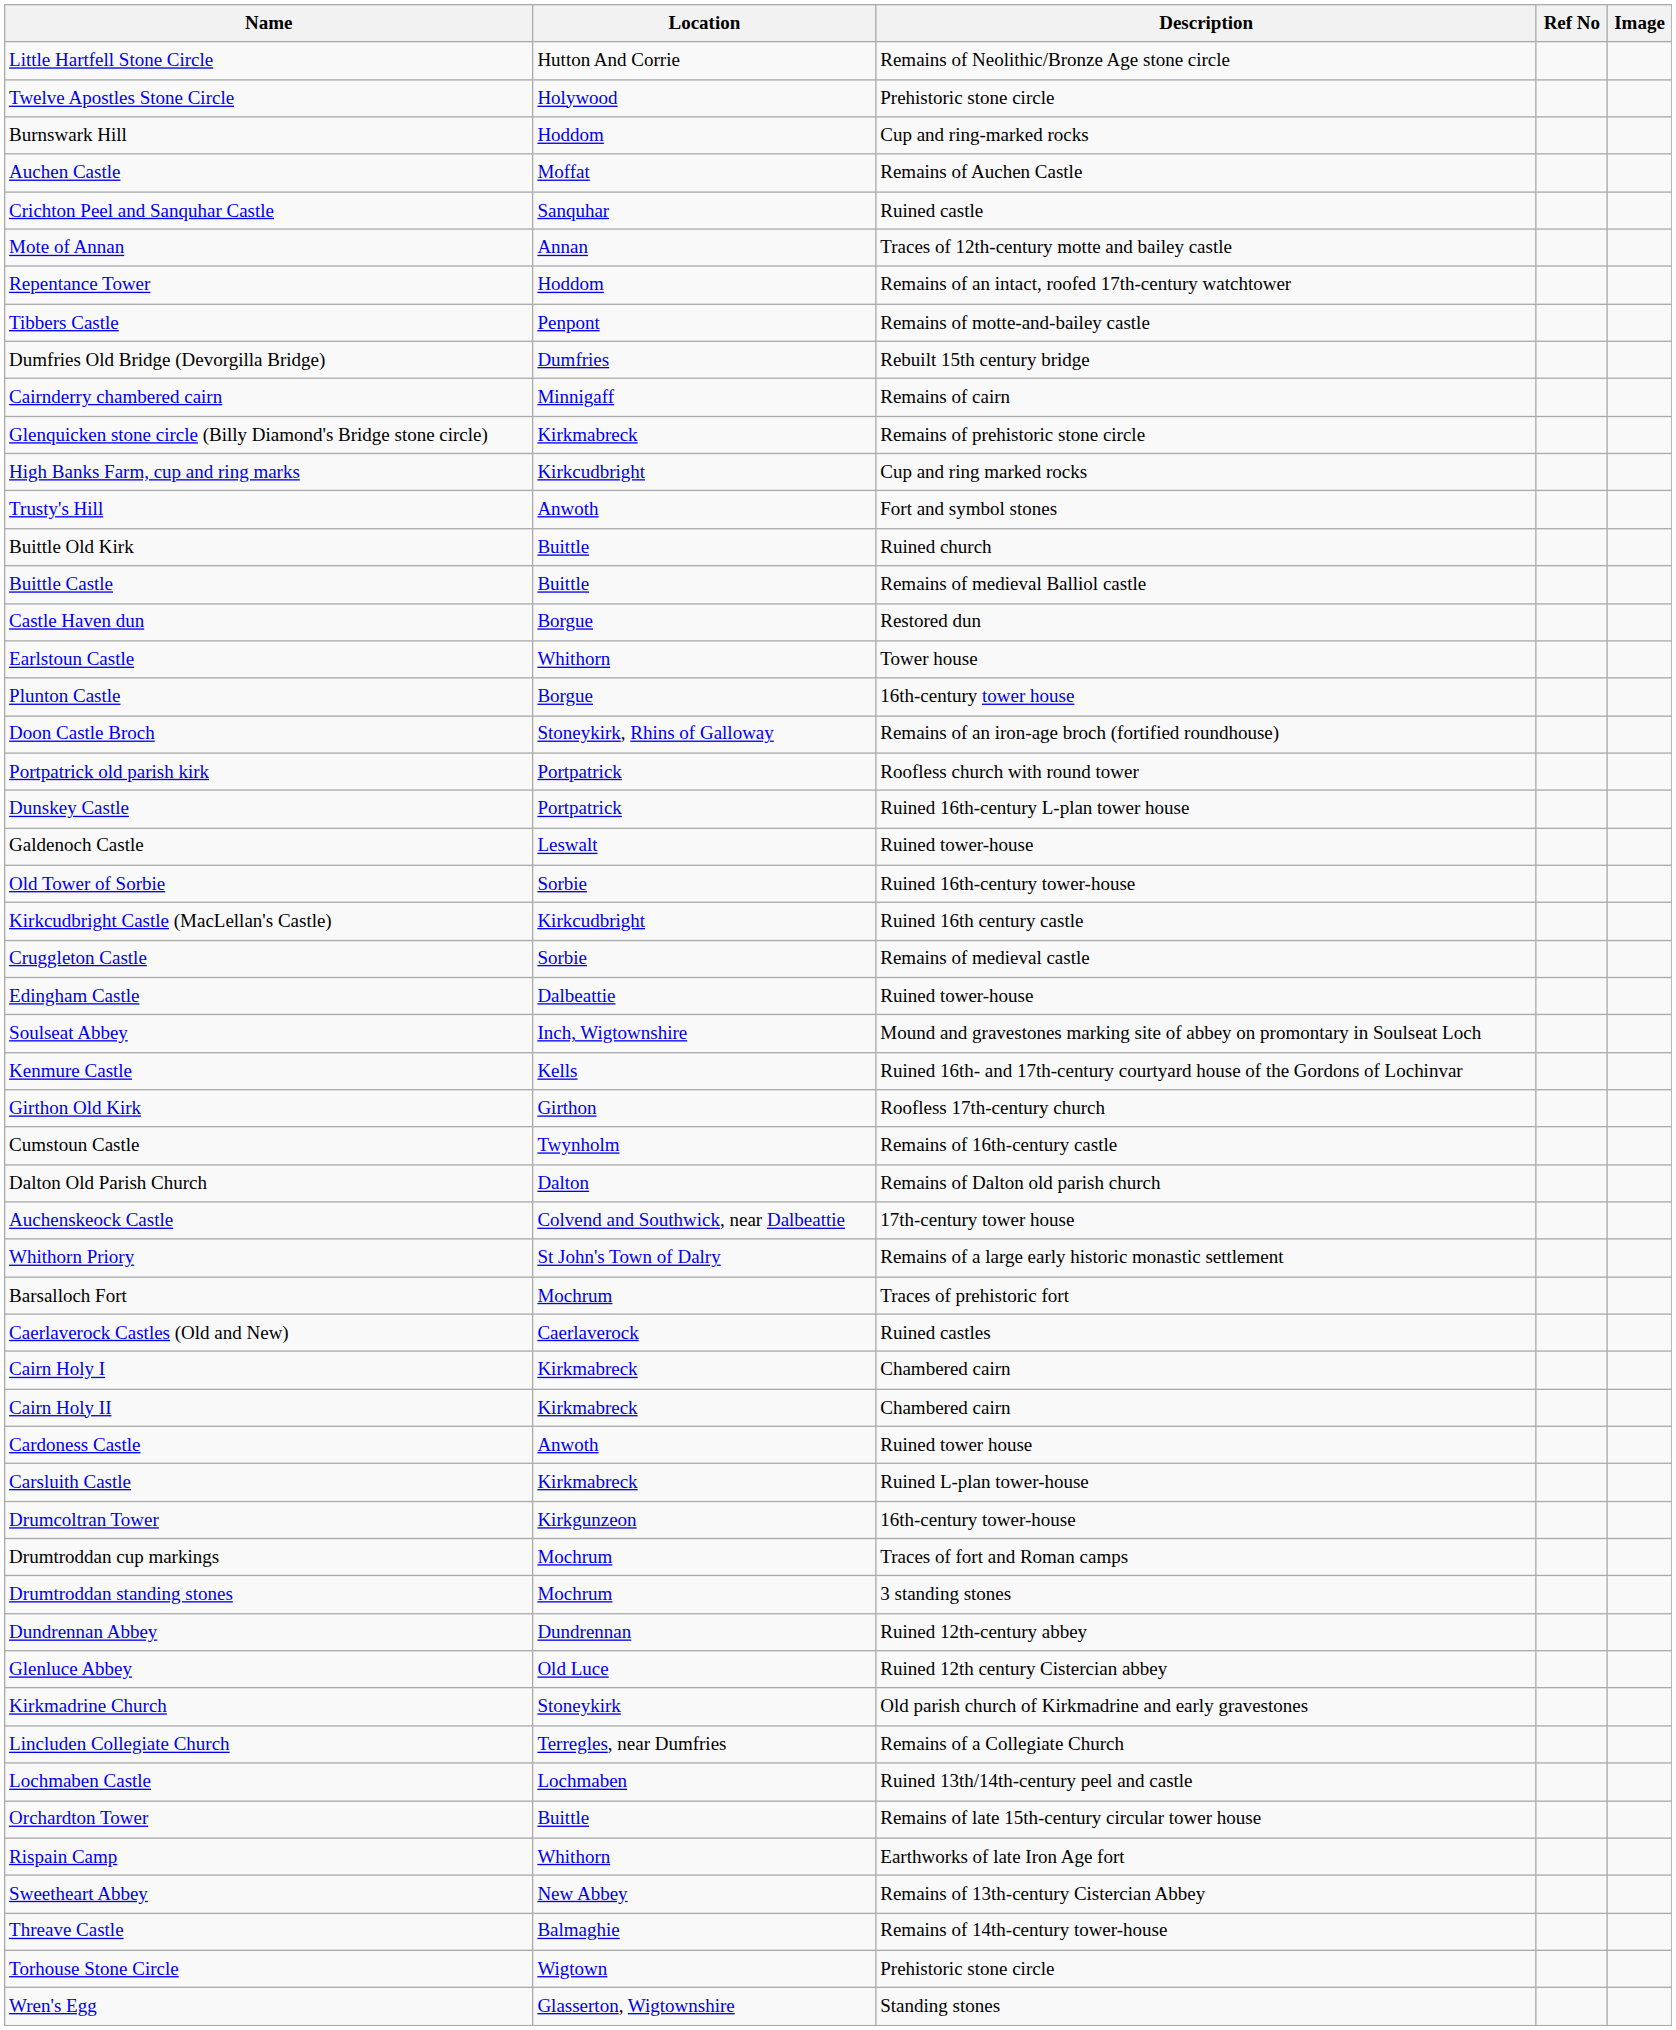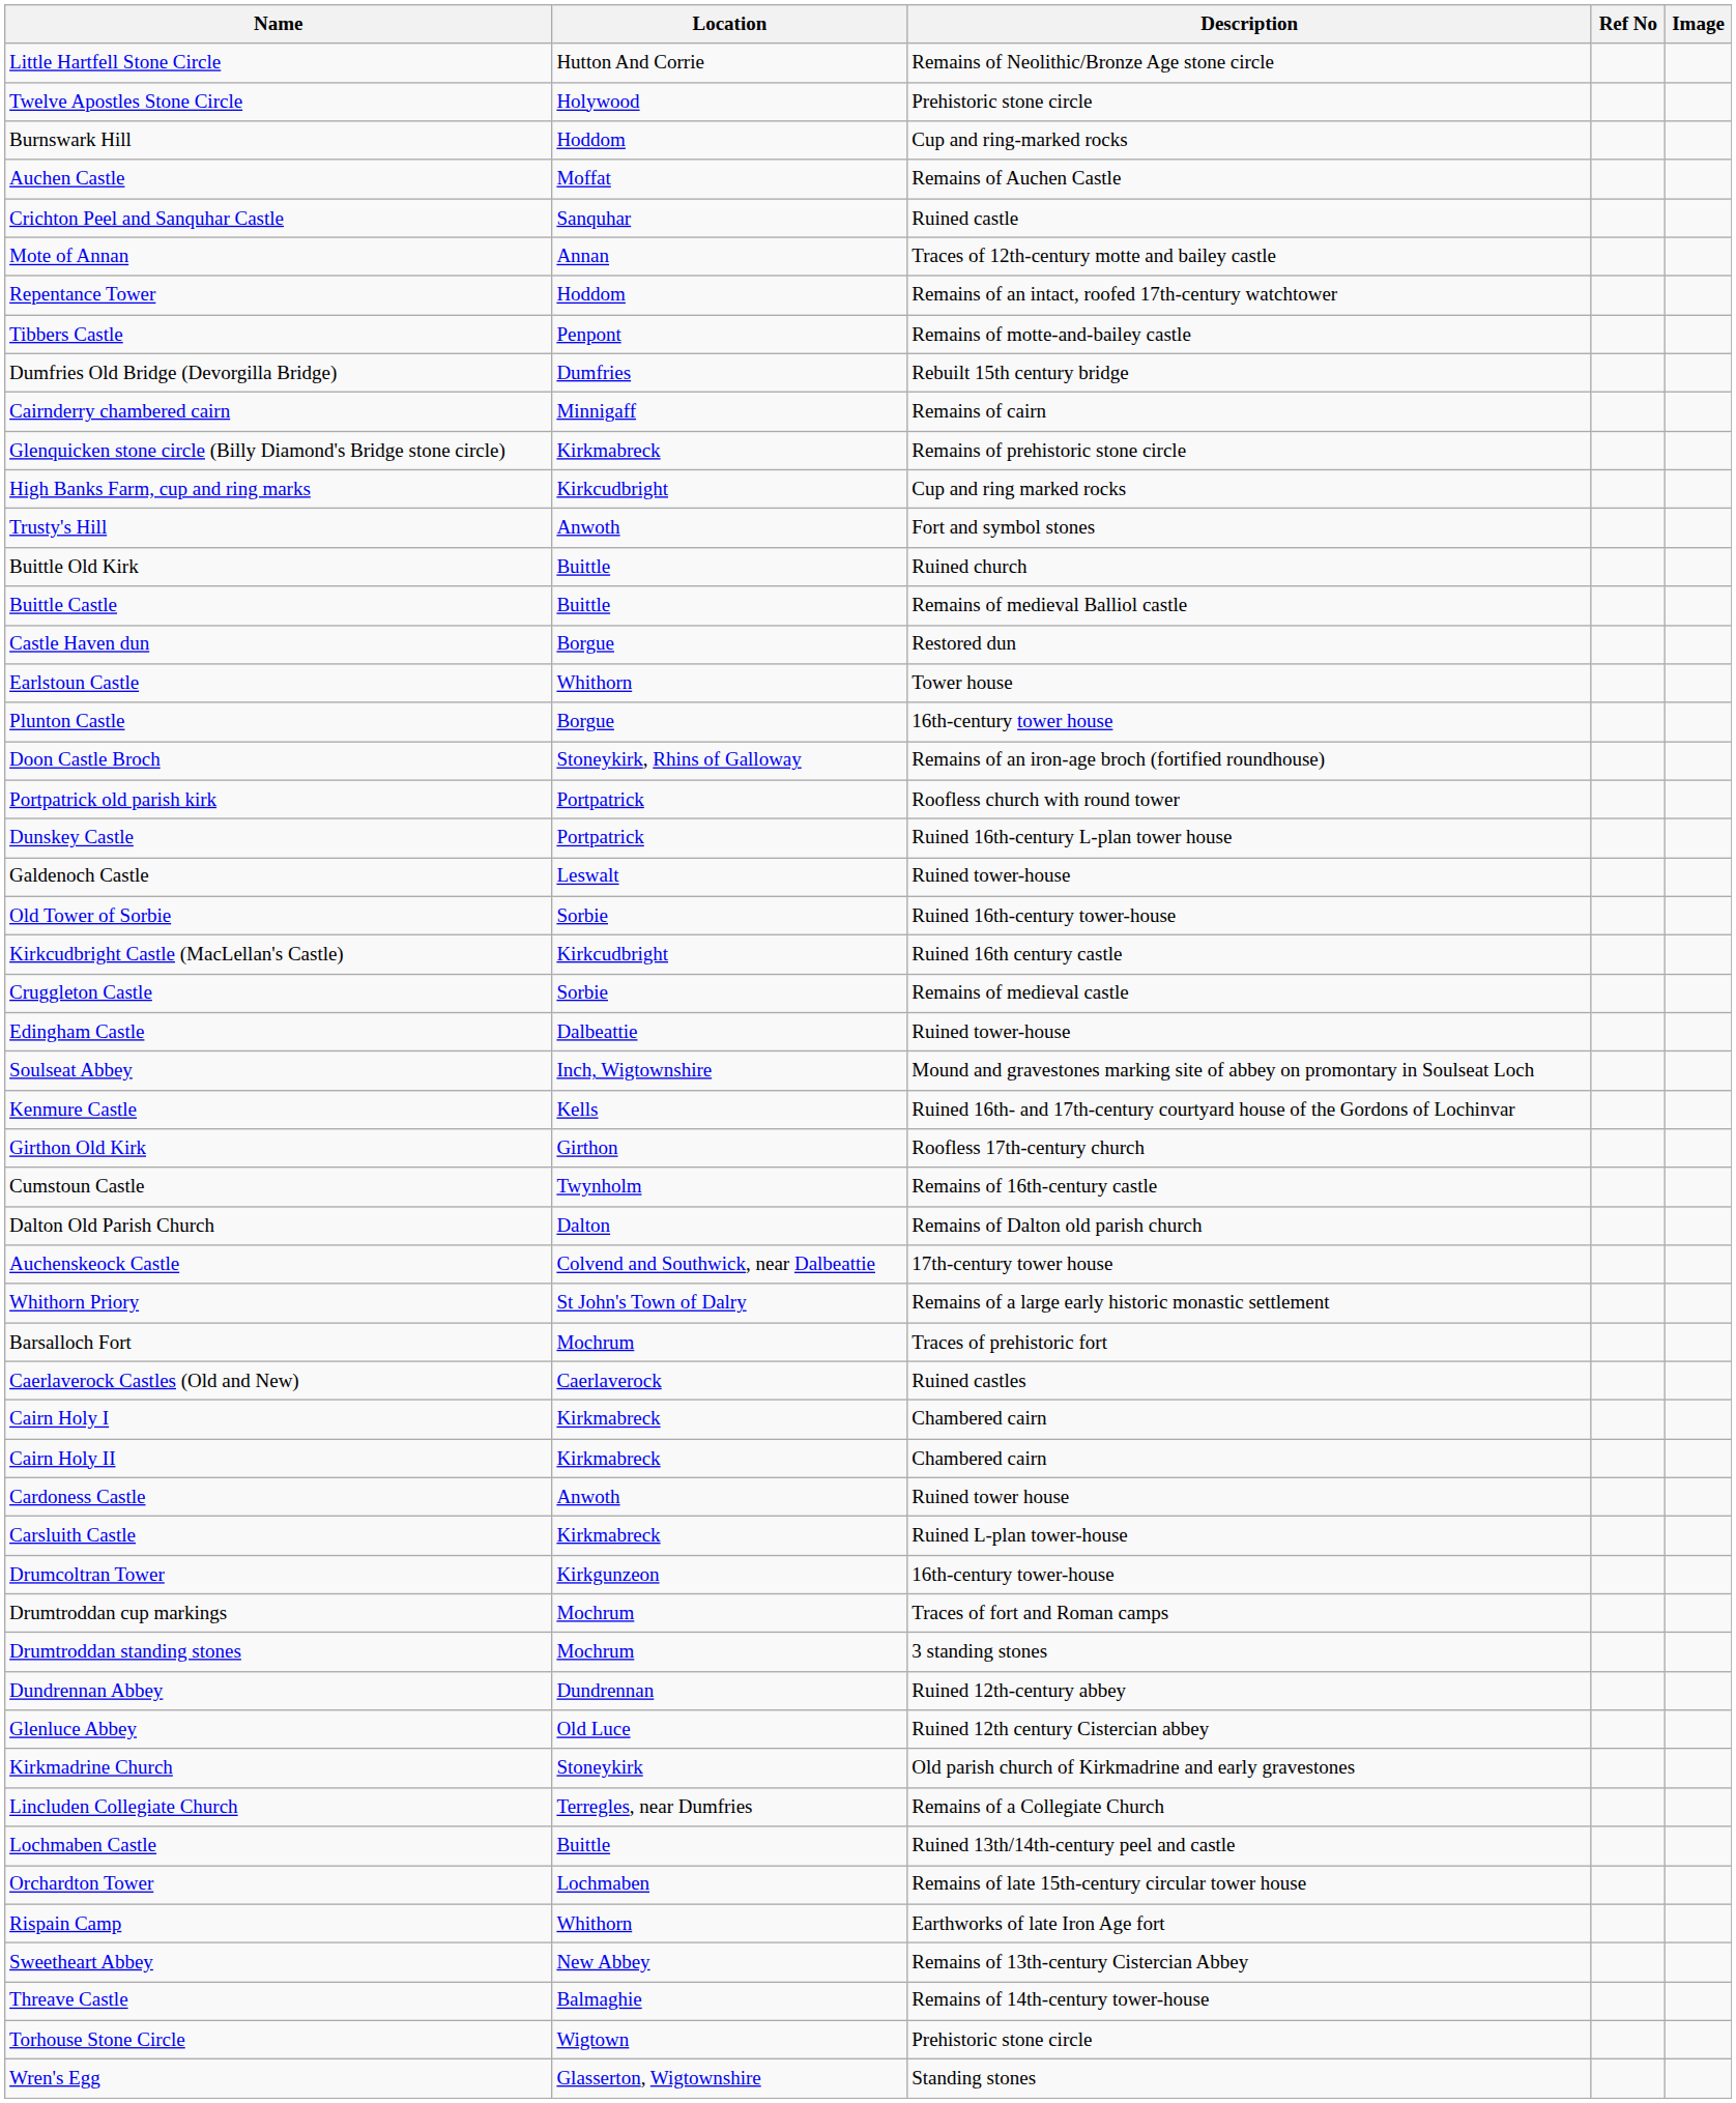 <table class="wikitable sortable" style="font-size: 90%;width:100%;border:0px;text-align:left;line-height:150%;">
 <tr>
 <th>Name</th>
 <th>Location</th>
 <th class="unsortable">Description</th>
 <th>Ref No</th>
 <th class="unsortable">Image</th>
 </tr>
 <tr>
 <td><a href='#'>Little Hartfell Stone Circle</a></td>
 <td>Hutton And Corrie</td>
 <td>Remains of Neolithic/Bronze Age stone circle</td>
 <td></td>
 <td></td>
 </tr>
 <tr>
 <td><a href='#'>Twelve Apostles Stone Circle</a></td>
 <td><a href='#'>Holywood</a></td>
 <td>Prehistoric stone circle</td>
 <td></td>
 <td></td>
 </tr>
 <tr>
 <td>Burnswark Hill</td>
 <td><a href='#'>Hoddom</a></td>
 <td>Cup and ring-marked rocks</td>
 <td></td>
 <td></td>
 </tr>
 <tr>
 <td><a href='#'>Auchen Castle</a></td>
 <td><a href='#'>Moffat</a></td>
 <td>Remains of Auchen Castle</td>
 <td></td>
 <td></td>
 </tr>
 <tr>
 <td><a href='#'>Crichton Peel and Sanquhar Castle</a></td>
 <td><a href='#'>Sanquhar</a></td>
 <td>Ruined castle</td>
 <td></td>
 <td></td>
 </tr>
 <tr>
 <td><a href='#'>Mote of Annan</a></td>
 <td><a href='#'>Annan</a></td>
 <td>Traces of 12th-century motte and bailey castle</td>
 <td></td>
 <td></td>
 </tr>
 <tr>
 <td><a href='#'>Repentance Tower</a></td>
 <td><a href='#'>Hoddom</a></td>
 <td>Remains of an intact, roofed 17th-century watchtower</td>
 <td></td>
 <td></td>
 </tr>
 <tr>
 <td><a href='#'>Tibbers Castle</a></td>
 <td><a href='#'>Penpont</a></td>
 <td>Remains of motte-and-bailey castle</td>
 <td></td>
 <td></td>
 </tr>
 <tr>
 <td>Dumfries Old Bridge (Devorgilla Bridge)</td>
 <td><a href='#'>Dumfries</a></td>
 <td>Rebuilt 15th century bridge</td>
 <td></td>
 <td></td>
 </tr>
 <tr>
 <td><a href='#'>Cairnderry chambered cairn</a></td>
 <td><a href='#'>Minnigaff</a></td>
 <td>Remains of cairn</td>
 <td></td>
 <td></td>
 </tr>
 <tr>
 <td><a href='#'>Glenquicken stone circle</a> (Billy Diamond's Bridge stone circle)</td>
 <td><a href='#'>Kirkmabreck</a></td>
 <td>Remains of prehistoric stone circle</td>
 <td></td>
 <td></td>
 </tr>
 <tr>
 <td><a href='#'>High Banks Farm, cup and ring marks</a></td>
 <td><a href='#'>Kirkcudbright</a></td>
 <td>Cup and ring marked rocks</td>
 <td></td>
 <td></td>
 </tr>
 <tr>
 <td><a href='#'>Trusty's Hill</a></td>
 <td><a href='#'>Anwoth</a></td>
 <td>Fort and symbol stones</td>
 <td></td>
 <td></td>
 </tr>
 <tr>
 <td>Buittle Old Kirk</td>
 <td><a href='#'>Buittle</a></td>
 <td>Ruined church</td>
 <td></td>
 <td></td>
 </tr>
 <tr>
 <td><a href='#'>Buittle Castle</a></td>
 <td><a href='#'>Buittle</a></td>
 <td>Remains of medieval Balliol castle</td>
 <td></td>
 <td></td>
 </tr>
 <tr>
 <td><a href='#'>Castle Haven dun</a></td>
 <td><a href='#'>Borgue</a></td>
 <td>Restored dun</td>
 <td></td>
 <td></td>
 </tr>
 <tr>
 <td><a href='#'>Earlstoun Castle</a></td>
 <td><a href='#'>Whithorn</a></td>
 <td>Tower house</td>
 <td></td>
 <td></td>
 </tr>
 <tr>
 <td><a href='#'>Plunton Castle</a></td>
 <td><a href='#'>Borgue</a></td>
 <td>16th-century <a href='#'>tower house</a></td>
 <td></td>
 <td></td>
 </tr>
 <tr>
 <td><a href='#'>Doon Castle Broch</a></td>
 <td><a href='#'>Stoneykirk</a>, <a href='#'>Rhins of Galloway</a></td>
 <td>Remains of an iron-age broch (fortified roundhouse)</td>
 <td></td>
 <td></td>
 </tr>
 <tr>
 <td><a href='#'>Portpatrick old parish kirk</a></td>
 <td><a href='#'>Portpatrick</a></td>
 <td>Roofless church with round tower</td>
 <td></td>
 <td></td>
 </tr>
 <tr>
 <td><a href='#'>Dunskey Castle</a></td>
 <td><a href='#'>Portpatrick</a></td>
 <td>Ruined 16th-century L-plan tower house</td>
 <td></td>
 <td></td>
 </tr>
 <tr>
 <td>Galdenoch Castle</td>
 <td><a href='#'>Leswalt</a></td>
 <td>Ruined tower-house</td>
 <td></td>
 <td></td>
 </tr>
 <tr>
 <td><a href='#'>Old Tower of Sorbie</a></td>
 <td><a href='#'>Sorbie</a></td>
 <td>Ruined 16th-century tower-house</td>
 <td></td>
 <td></td>
 </tr>
 <tr>
 <td><a href='#'>Kirkcudbright Castle</a> (MacLellan's Castle)</td>
 <td><a href='#'>Kirkcudbright</a></td>
 <td>Ruined 16th century castle</td>
 <td></td>
 <td></td>
 </tr>
 <tr>
 <td><a href='#'>Cruggleton Castle</a></td>
 <td><a href='#'>Sorbie</a></td>
 <td>Remains of medieval castle</td>
 <td></td>
 <td></td>
 </tr>
 <tr>
 <td><a href='#'>Edingham Castle</a></td>
 <td><a href='#'>Dalbeattie</a></td>
 <td>Ruined tower-house</td>
 <td></td>
 <td></td>
 </tr>
 <tr>
 <td><a href='#'>Soulseat Abbey</a></td>
 <td><a href='#'>Inch, Wigtownshire</a></td>
 <td>Mound and gravestones marking site of abbey on promontary in Soulseat Loch</td>
 <td></td>
 <td></td>
 </tr>
 <tr>
 <td><a href='#'>Kenmure Castle</a></td>
 <td><a href='#'>Kells</a></td>
 <td>Ruined 16th- and 17th-century courtyard house of the Gordons of Lochinvar</td>
 <td></td>
 <td></td>
 </tr>
 <tr>
 <td><a href='#'>Girthon Old Kirk</a></td>
 <td><a href='#'>Girthon</a></td>
 <td>Roofless 17th-century church</td>
 <td></td>
 <td></td>
 </tr>
 <tr>
 <td>Cumstoun Castle</td>
 <td><a href='#'>Twynholm</a></td>
 <td>Remains of 16th-century castle</td>
 <td></td>
 <td></td>
 </tr>
 <tr>
 <td>Dalton Old Parish Church</td>
 <td><a href='#'>Dalton</a></td>
 <td>Remains of Dalton old parish church</td>
 <td></td>
 <td></td>
 </tr>
 <tr>
 <td><a href='#'>Auchenskeock Castle</a></td>
 <td><a href='#'>Colvend and Southwick</a>, near <a href='#'>Dalbeattie</a></td>
 <td>17th-century tower house</td>
 <td></td>
 <td></td>
 </tr>
 <tr>
 <td><a href='#'>Whithorn Priory</a></td>
 <td><a href='#'>St John's Town of Dalry</a></td>
 <td>Remains of a large early historic monastic settlement</td>
 <td></td>
 <td></td>
 </tr>
 <tr>
 <td>Barsalloch Fort</td>
 <td><a href='#'>Mochrum</a></td>
 <td>Traces of prehistoric fort</td>
 <td></td>
 <td></td>
 </tr>
 <tr>
 <td><a href='#'>Caerlaverock Castles</a> (Old and New)</td>
 <td><a href='#'>Caerlaverock</a></td>
 <td>Ruined castles</td>
 <td></td>
 <td></td>
 </tr>
 <tr>
 <td><a href='#'>Cairn Holy I</a></td>
 <td><a href='#'>Kirkmabreck</a></td>
 <td>Chambered cairn</td>
 <td></td>
 <td></td>
 </tr>
 <tr>
 <td><a href='#'>Cairn Holy II</a></td>
 <td><a href='#'>Kirkmabreck</a></td>
 <td>Chambered cairn</td>
 <td></td>
 <td></td>
 </tr>
 <tr>
 <td><a href='#'>Cardoness Castle</a></td>
 <td><a href='#'>Anwoth</a></td>
 <td>Ruined tower house</td>
 <td></td>
 <td></td>
 </tr>
 <tr>
 <td><a href='#'>Carsluith Castle</a></td>
 <td><a href='#'>Kirkmabreck</a></td>
 <td>Ruined L-plan tower-house</td>
 <td></td>
 <td></td>
 </tr>
 <tr>
 <td><a href='#'>Drumcoltran Tower</a></td>
 <td><a href='#'>Kirkgunzeon</a></td>
 <td>16th-century tower-house</td>
 <td></td>
 <td></td>
 </tr>
 <tr>
 <td>Drumtroddan cup markings</td>
 <td><a href='#'>Mochrum</a></td>
 <td>Traces of fort and Roman camps</td>
 <td></td>
 <td></td>
 </tr>
 <tr>
 <td><a href='#'>Drumtroddan standing stones</a></td>
 <td><a href='#'>Mochrum</a></td>
 <td>3 standing stones</td>
 <td></td>
 <td></td>
 </tr>
 <tr>
 <td><a href='#'>Dundrennan Abbey</a></td>
 <td><a href='#'>Dundrennan</a></td>
 <td>Ruined 12th-century abbey</td>
 <td></td>
 <td></td>
 </tr>
 <tr>
 <td><a href='#'>Glenluce Abbey</a></td>
 <td><a href='#'>Old Luce</a></td>
 <td>Ruined 12th century Cistercian abbey</td>
 <td></td>
 <td></td>
 </tr>
 <tr>
 <td><a href='#'>Kirkmadrine Church</a></td>
 <td><a href='#'>Stoneykirk</a></td>
 <td>Old parish church of Kirkmadrine and early gravestones</td>
 <td></td>
 <td></td>
 </tr>
 <tr>
 <td><a href='#'>Lincluden Collegiate Church</a></td>
 <td><a href='#'>Terregles</a>, near Dumfries</td>
 <td>Remains of a Collegiate Church</td>
 <td></td>
 <td></td>
 </tr>
 <tr>
 <td><a href='#'>Lochmaben Castle</a></td>
-<td><a href='#'>Lochmaben</a></td>
+<td><a href='#'>Buittle</a></td>
 <td>Ruined 13th/14th-century peel and castle</td>
 <td></td>
 <td></td>
 </tr>
 <tr>
 <td><a href='#'>Orchardton Tower</a></td>
-<td><a href='#'>Buittle</a></td>
+<td><a href='#'>Lochmaben</a></td>
 <td>Remains of late 15th-century circular tower house</td>
 <td></td>
 <td></td>
 </tr>
 <tr>
 <td><a href='#'>Rispain Camp</a></td>
 <td><a href='#'>Whithorn</a></td>
 <td>Earthworks of late Iron Age fort</td>
 <td></td>
 <td></td>
 </tr>
 <tr>
 <td><a href='#'>Sweetheart Abbey</a></td>
 <td><a href='#'>New Abbey</a></td>
 <td>Remains of 13th-century Cistercian Abbey</td>
 <td></td>
 <td></td>
 </tr>
 <tr>
 <td><a href='#'>Threave Castle</a></td>
 <td><a href='#'>Balmaghie</a></td>
 <td>Remains of 14th-century tower-house</td>
 <td></td>
 <td></td>
 </tr>
 <tr>
 <td><a href='#'>Torhouse Stone Circle</a></td>
 <td><a href='#'>Wigtown</a></td>
 <td>Prehistoric stone circle</td>
 <td></td>
 <td></td>
 </tr>
 <tr>
 <td><a href='#'>Wren's Egg</a></td>
 <td><a href='#'>Glasserton</a>, <a href='#'>Wigtownshire</a></td>
 <td>Standing stones</td>
 <td></td>
 <td></td>
 </tr>
 </table>
